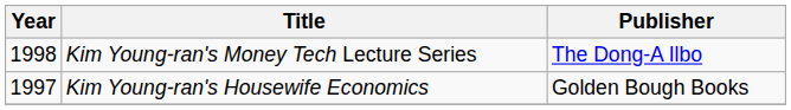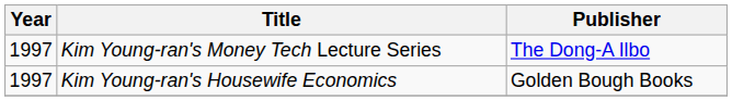 <table class="wikitable" style="width:600px">
 <tr>
 <th width=10>Year</th>
 <th>Title</th>
 <th>Publisher</th>
 </tr>
 <tr>
-<td>1998</td>
+<td>1997</td>
 <td><em>Kim Young-ran's Money Tech</em> Lecture Series</td>
 <td><a href='#'>The Dong-A Ilbo</a></td>
 </tr>
 <tr>
 <td>1997</td>
 <td><em>Kim Young-ran's Housewife Economics</em></td>
 <td>Golden Bough Books</td>
 </tr>
 <tr>
 </tr>
 </table>
